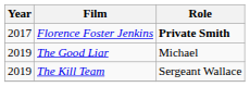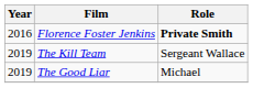 <table class="wikitable sortable">
 <tr>
 <th>Year</th>
 <th>Film</th>
 <th>Role</th>
 </tr>
 <tr>
-<td>2017</td>
+<td>2016</td>
 <td><em><a href='#'>Florence Foster Jenkins</a></em></td>
 <td><strong>Private Smith</strong></td>
+</tr>
+<tr>
+<td>2019</td>
+<td><em><a href='#'>The Kill Team</a></em></td>
+<td>Sergeant Wallace</td>
 </tr>
 <tr>
 <td>2019</td>
 <td><em><a href='#'>The Good Liar</a></em></td>
 <td>Michael</td>
 </tr>
 <tr>
-<td>2019</td>
-<td><em><a href='#'>The Kill Team</a></em></td>
-<td>Sergeant Wallace</td>
-</tr>
-<tr>
 </tr>
 </table>
